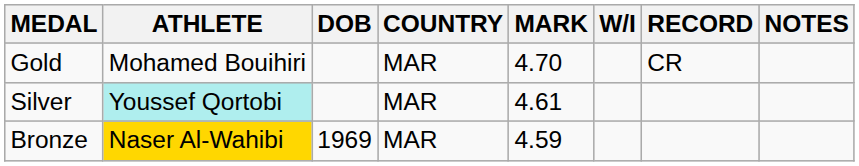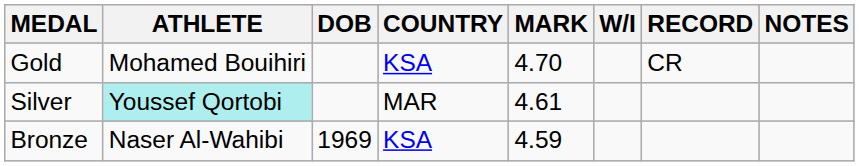 <table class="wikitable">
 <tr>
 <th>MEDAL</th>
 <th>ATHLETE</th>
 <th>DOB</th>
 <th>COUNTRY</th>
 <th>MARK</th>
 <th>W/I</th>
 <th>RECORD</th>
 <th>NOTES</th>
 </tr>
 <tr>
 <td>Gold</td>
 <td>Mohamed Bouihiri</td>
 <td></td>
-<td>MAR</td>
+<td><a href='#'>KSA</a></td>
 <td>4.70</td>
 <td></td>
 <td>CR</td>
 <td></td>
 </tr>
 <tr>
 <td>Silver</td>
 <td style="background: paleturquoise;">Youssef Qortobi</td>
 <td></td>
 <td>MAR</td>
 <td>4.61</td>
 <td></td>
 <td></td>
 <td></td>
 </tr>
 <tr>
 <td>Bronze</td>
-<td style="background: gold;">Naser Al-Wahibi</td>
+<td>Naser Al-Wahibi</td>
 <td>1969</td>
-<td>MAR</td>
+<td><a href='#'>KSA</a></td>
 <td>4.59</td>
 <td></td>
 <td></td>
 <td></td>
 </tr>
 </table>
